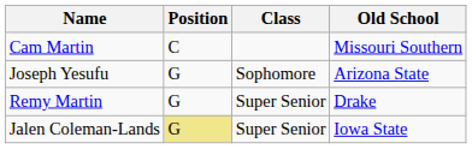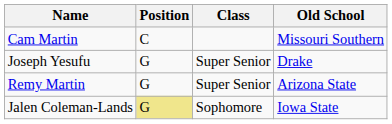 <table class="wikitable">
 <tr>
 <th>Name</th>
 <th>Position</th>
 <th>Class</th>
 <th>Old School</th>
 </tr>
 <tr>
 <td><a href='#'>Cam Martin</a></td>
 <td>C</td>
 <td></td>
 <td><a href='#'>Missouri Southern</a></td>
 </tr>
 <tr>
 <td>Joseph Yesufu</td>
 <td>G</td>
-<td>Sophomore</td>
-<td><a href='#'>Arizona State</a></td>
+<td>Super Senior</td>
+<td><a href='#'>Drake</a></td>
 </tr>
 <tr>
 <td><a href='#'>Remy Martin</a></td>
 <td>G</td>
 <td>Super Senior</td>
-<td><a href='#'>Drake</a></td>
+<td><a href='#'>Arizona State</a></td>
 </tr>
 <tr>
 <td>Jalen Coleman-Lands</td>
 <td style="background: khaki;">G</td>
-<td>Super Senior</td>
+<td>Sophomore</td>
 <td><a href='#'>Iowa State</a></td>
 </tr>
 </table>
